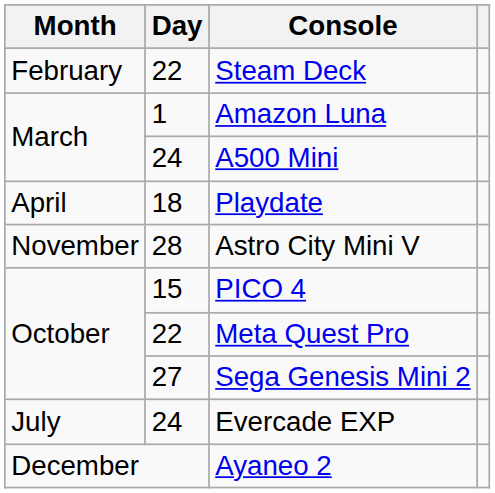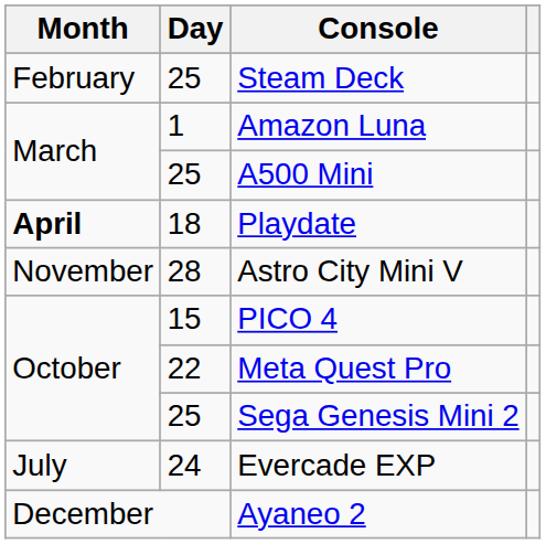 <table class="wikitable">
 <tr>
 <th>Month</th>
 <th>Day</th>
 <th>Console</th>
 <th></th>
 </tr>
 <tr>
 <td>February</td>
-<td>22</td>
+<td>25</td>
 <td><a href='#'>Steam Deck</a></td>
 <td></td>
 </tr>
 <tr>
 <td rowspan="2">March</td>
 <td>1</td>
 <td><a href='#'>Amazon Luna</a></td>
 <td></td>
 </tr>
 <tr>
-<td>24</td>
+<td>25</td>
 <td><a href='#'>A500 Mini</a></td>
 <td></td>
 </tr>
 <tr>
-<td>April</td>
+<td><strong>April</strong></td>
 <td>18</td>
 <td><a href='#'>Playdate</a></td>
 <td></td>
 </tr>
 <tr>
 <td>November</td>
 <td>28</td>
 <td>Astro City Mini V</td>
 <td></td>
 </tr>
 <tr>
 <td rowspan="3">October</td>
 <td>15</td>
 <td><a href='#'>PICO 4</a></td>
 <td></td>
 </tr>
 <tr>
 <td>22</td>
 <td><a href='#'>Meta Quest Pro</a></td>
 <td></td>
 </tr>
 <tr>
-<td>27</td>
+<td>25</td>
 <td><a href='#'>Sega Genesis Mini 2</a></td>
 <td></td>
 </tr>
 <tr>
 <td>July</td>
 <td>24</td>
 <td>Evercade EXP</td>
 <td></td>
 </tr>
 <tr>
 <td colspan="2">December</td>
 <td><a href='#'>Ayaneo 2</a></td>
 <td></td>
 </tr>
 </table>
